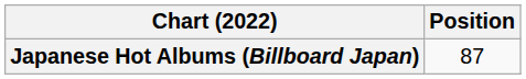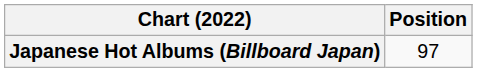 <table class="wikitable plainrowheaders" style="text-align:center">
 <tr>
 <th scope="col">Chart (2022)</th>
 <th scope="col">Position</th>
 </tr>
 <tr>
 <th scope="row">Japanese Hot Albums (<em>Billboard Japan</em>)</th>
-<td>87</td>
+<td>97</td>
 </tr>
 </table>
